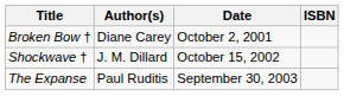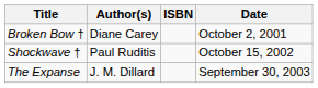 <table class="wikitable">
 <tr>
 <th>Title</th>
 <th>Author(s)</th>
+<th>ISBN</th>
 <th>Date</th>
-<th>ISBN</th>
 </tr>
 <tr>
 <td><em>Broken Bow</em> †</td>
 <td>Diane Carey</td>
+<td></td>
 <td>October 2, 2001</td>
-<td></td>
 </tr>
 <tr>
 <td><em>Shockwave</em> †</td>
-<td>J. M. Dillard</td>
+<td>Paul Ruditis</td>
+<td></td>
 <td>October 15, 2002</td>
-<td></td>
 </tr>
 <tr>
 <td><em>The Expanse</em></td>
-<td>Paul Ruditis</td>
+<td>J. M. Dillard</td>
+<td></td>
 <td>September 30, 2003</td>
-<td></td>
 </tr>
 </table>
